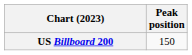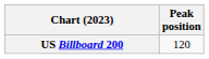 <table class="wikitable sortable plainrowheaders" style="text-align:center">
 <tr>
 <th scope="col" style="width:13em;">Chart (2023)</th>
 <th scope="col">Peak<br>position</th>
 </tr>
 <tr>
 <th scope="row">US <a href='#'><em>Billboard</em> 200</a></th>
-<td>150</td>
+<td>120</td>
 </tr>
 </table>
